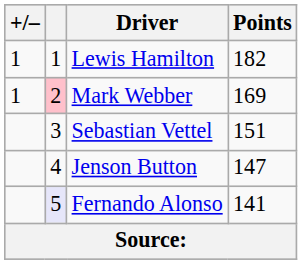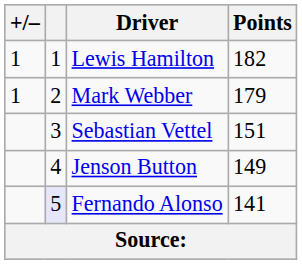 <table class="wikitable" style="font-size: 85%;">
 <tr>
 <th scope="col">+/–</th>
 <th scope="col"></th>
 <th scope="col">Driver</th>
 <th scope="col">Points</th>
 </tr>
 <tr>
 <td> 1</td>
 <td align="center">1</td>
 <td> <a href='#'>Lewis Hamilton</a></td>
 <td>182</td>
 </tr>
 <tr>
 <td> 1</td>
-<td align="center" style="background: pink;">2</td>
+<td align="center">2</td>
 <td> <a href='#'>Mark Webber</a></td>
-<td>169</td>
+<td>179</td>
 </tr>
 <tr>
 <td></td>
 <td align="center">3</td>
 <td> <a href='#'>Sebastian Vettel</a></td>
 <td>151</td>
 </tr>
 <tr>
 <td></td>
 <td align="center">4</td>
 <td> <a href='#'>Jenson Button</a></td>
-<td>147</td>
+<td>149</td>
 </tr>
 <tr>
 <td></td>
 <td align="center" style="background: lavender;">5</td>
 <td> <a href='#'>Fernando Alonso</a></td>
 <td>141</td>
 </tr>
 <tr>
 <th colspan=4>Source:</th>
 </tr>
 </table>
